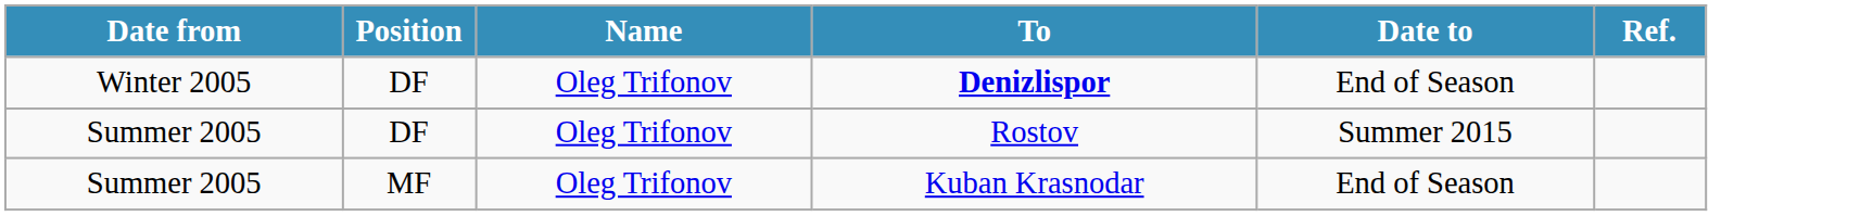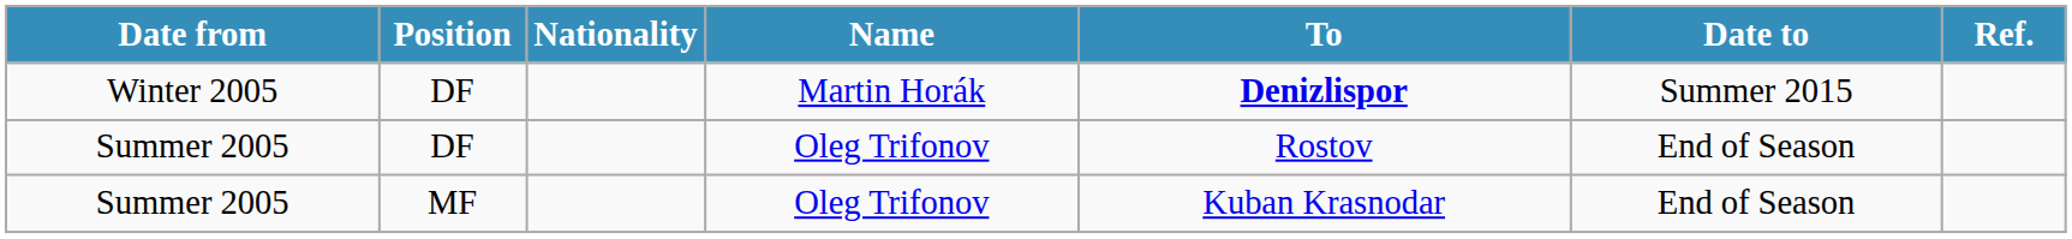 <table class="wikitable" style="text-align:center; font-size:90%; ">
 <tr>
 <th style="background:#348EB9; color:white; width:150px;">Date from</th>
 <th style="background:#348EB9; color:white; width:55px;">Position</th>
+<th style="background:#348EB9; color:white; width:55px;">Nationality</th>
 <th style="background:#348EB9; color:white; width:150px;">Name</th>
 <th style="background:#348EB9; color:white; width:200px;">To</th>
 <th style="background:#348EB9; color:white; width:150px;">Date to</th>
 <th style="background:#348EB9; color:white; width:45px;">Ref.</th>
 </tr>
 <tr>
 <td>Winter 2005</td>
 <td>DF</td>
+<td></td>
+<td><a href='#'>Martin Horák</a></td>
+<td><strong><a href='#'>Denizlispor</a></strong></td>
+<td>Summer 2015</td>
+<td></td>
+</tr>
+<tr>
+<td>Summer 2005</td>
+<td>DF</td>
+<td></td>
 <td><a href='#'>Oleg Trifonov</a></td>
-<td><strong><a href='#'>Denizlispor</a></strong></td>
+<td><a href='#'>Rostov</a></td>
 <td>End of Season</td>
 <td></td>
 </tr>
 <tr>
 <td>Summer 2005</td>
-<td>DF</td>
-<td><a href='#'>Oleg Trifonov</a></td>
-<td><a href='#'>Rostov</a></td>
-<td>Summer 2015</td>
+<td>MF</td>
 <td></td>
-</tr>
-<tr>
-<td>Summer 2005</td>
-<td>MF</td>
 <td><a href='#'>Oleg Trifonov</a></td>
 <td><a href='#'>Kuban Krasnodar</a></td>
 <td>End of Season</td>
 <td></td>
 </tr>
 </table>
